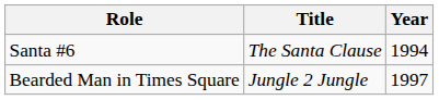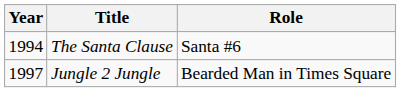 <table class="wikitable">
 <tr>
+<th>Year</th>
+<th>Title</th>
 <th>Role</th>
-<th>Title</th>
-<th>Year</th>
 </tr>
 <tr>
+<td>1994</td>
+<td><em>The Santa Clause</em></td>
 <td>Santa #6</td>
-<td><em>The Santa Clause</em></td>
-<td>1994</td>
 </tr>
 <tr>
+<td>1997</td>
+<td><em>Jungle 2 Jungle</em></td>
 <td>Bearded Man in Times Square</td>
-<td><em>Jungle 2 Jungle</em></td>
-<td>1997</td>
 </tr>
 </table>
